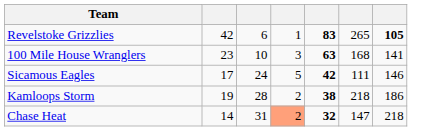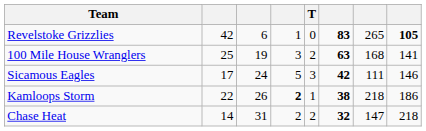 <table class="wikitable sortable" style="text-align: right">
 <tr>
 <th style="width:15em">Team</th>
 <th style="width:2.2em"></th>
 <th style="width:2.2em"></th>
 <th style="width:2.2em"></th>
+<th>T</th>
 <th style="width:2.2em"></th>
 <th style="width:2.2em"></th>
 <th style="width:2.2em"></th>
 </tr>
 <tr>
 <td align="left"><a href='#'>Revelstoke Grizzlies</a></td>
 <td>42</td>
 <td>6</td>
 <td>1</td>
+<td>0</td>
 <td><strong>83</strong></td>
 <td>265</td>
 <td><strong>105</strong></td>
 </tr>
 <tr>
 <td align="left"><a href='#'>100 Mile House Wranglers</a></td>
-<td>23</td>
-<td>10</td>
+<td>25</td>
+<td>19</td>
 <td>3</td>
+<td>2</td>
 <td><strong>63</strong></td>
 <td>168</td>
 <td>141</td>
 </tr>
 <tr>
 <td align="left"><a href='#'>Sicamous Eagles</a></td>
 <td>17</td>
 <td>24</td>
 <td>5</td>
+<td>3</td>
 <td><strong>42</strong></td>
 <td>111</td>
 <td>146</td>
 </tr>
 <tr>
 <td align="left"><a href='#'>Kamloops Storm</a></td>
-<td>19</td>
-<td>28</td>
-<td>2</td>
+<td>22</td>
+<td>26</td>
+<td><strong>2</strong></td>
+<td>1</td>
 <td><strong>38</strong></td>
 <td>218</td>
 <td>186</td>
 </tr>
 <tr>
 <td align="left"><a href='#'>Chase Heat</a></td>
 <td>14</td>
 <td>31</td>
-<td style="background: lightsalmon;">2</td>
+<td>2</td>
+<td>2</td>
 <td><strong>32</strong></td>
 <td>147</td>
 <td>218</td>
 </tr>
 </table>
